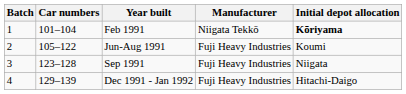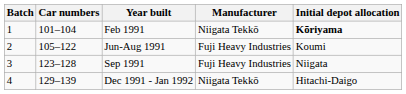 <table class="wikitable">
 <tr>
 <th>Batch</th>
 <th>Car numbers</th>
 <th>Year built</th>
 <th>Manufacturer</th>
 <th>Initial depot allocation</th>
 </tr>
 <tr>
 <td>1</td>
 <td>101–104</td>
 <td>Feb 1991</td>
 <td>Niigata Tekkō</td>
 <td><strong>Kōriyama</strong></td>
 </tr>
 <tr>
 <td>2</td>
 <td>105–122</td>
 <td>Jun-Aug 1991</td>
 <td>Fuji Heavy Industries</td>
 <td>Koumi</td>
 </tr>
 <tr>
 <td>3</td>
 <td>123–128</td>
 <td>Sep 1991</td>
 <td>Fuji Heavy Industries</td>
 <td>Niigata</td>
 </tr>
 <tr>
 <td>4</td>
 <td>129–139</td>
 <td>Dec 1991 - Jan 1992</td>
-<td>Fuji Heavy Industries</td>
+<td>Niigata Tekkō</td>
 <td>Hitachi-Daigo</td>
 </tr>
 </table>
